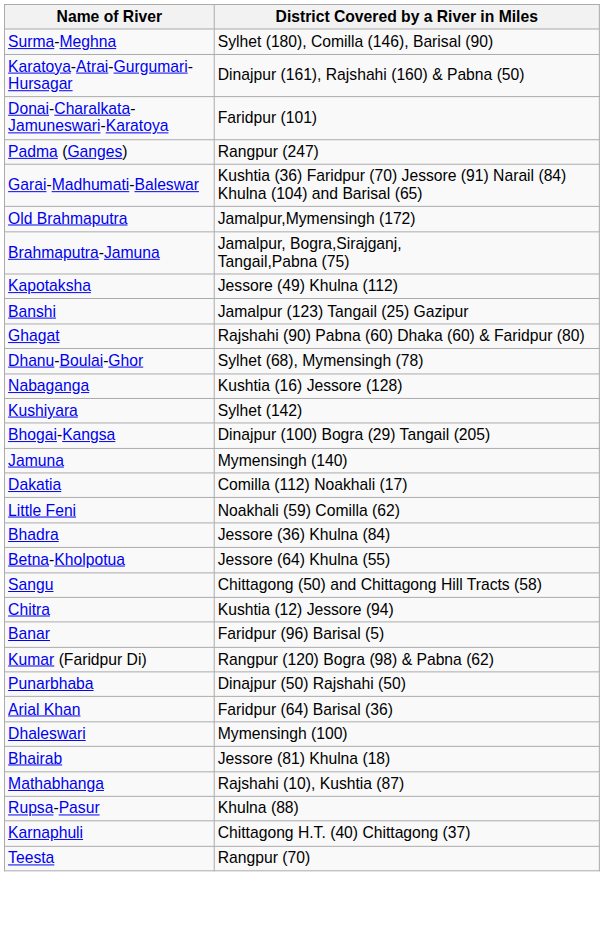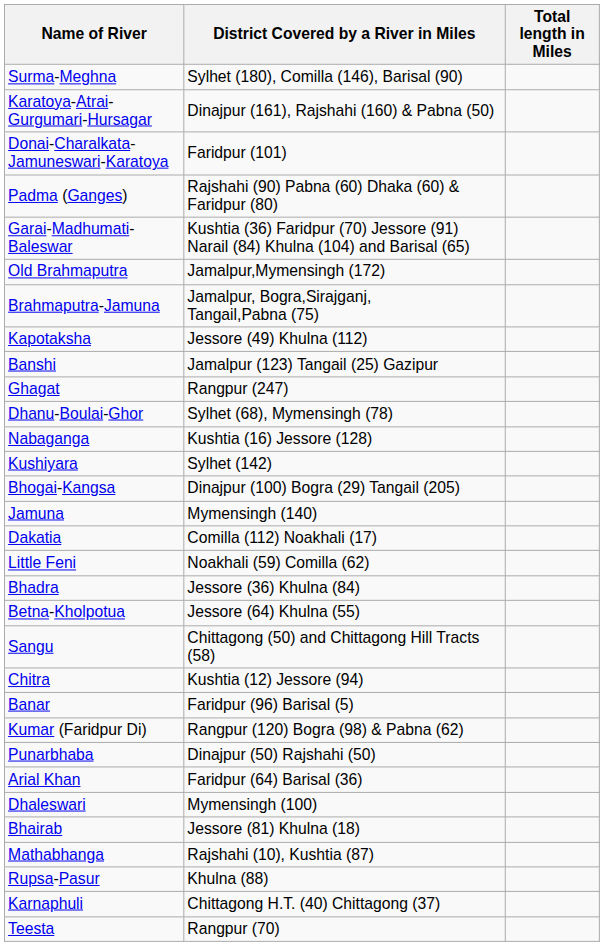 <table class="wikitable">
 <tr>
 <th>Name of River</th>
 <th>District Covered by a River in Miles</th>
+<th>Total length in Miles</th>
 </tr>
 <tr>
 <td><a href='#'>Surma</a>-<a href='#'>Meghna</a></td>
 <td>Sylhet (180), Comilla (146), Barisal (90)</td>
+<td></td>
 </tr>
 <tr>
 <td><a href='#'>Karatoya</a>-<a href='#'>Atrai</a>-<a href='#'>Gurgumari</a>-<a href='#'>Hursagar</a></td>
 <td>Dinajpur (161), Rajshahi (160) & Pabna (50)</td>
+<td></td>
 </tr>
 <tr>
 <td><a href='#'>Donai</a>-<a href='#'>Charalkata</a>-<a href='#'>Jamuneswari</a>-<a href='#'>Karatoya</a></td>
 <td>Faridpur (101)</td>
+<td></td>
 </tr>
 <tr>
 <td><a href='#'>Padma</a> (<a href='#'>Ganges</a>)</td>
-<td>Rangpur (247)</td>
+<td>Rajshahi (90) Pabna (60) Dhaka (60) & Faridpur (80)</td>
+<td></td>
 </tr>
 <tr>
 <td><a href='#'>Garai</a>-<a href='#'>Madhumati</a>-<a href='#'>Baleswar</a></td>
 <td>Kushtia (36) Faridpur (70) Jessore (91) Narail (84) Khulna (104) and Barisal (65)</td>
+<td></td>
 </tr>
 <tr>
 <td><a href='#'>Old Brahmaputra</a></td>
 <td>Jamalpur,Mymensingh (172)</td>
+<td></td>
 </tr>
 <tr>
 <td><a href='#'>Brahmaputra</a>-<a href='#'>Jamuna</a></td>
 <td>Jamalpur, Bogra,Sirajganj,<br>Tangail,Pabna (75)</td>
+<td></td>
 </tr>
 <tr>
 <td><a href='#'>Kapotaksha</a></td>
 <td>Jessore (49) Khulna (112)</td>
+<td></td>
 </tr>
 <tr>
 <td><a href='#'>Banshi</a></td>
 <td>Jamalpur (123) Tangail (25) Gazipur</td>
+<td></td>
 </tr>
 <tr>
 <td><a href='#'>Ghagat</a></td>
-<td>Rajshahi (90) Pabna (60) Dhaka (60) & Faridpur (80)</td>
+<td>Rangpur (247)</td>
+<td></td>
 </tr>
 <tr>
 <td><a href='#'>Dhanu</a>-<a href='#'>Boulai</a>-<a href='#'>Ghor</a></td>
 <td>Sylhet (68), Mymensingh (78)</td>
+<td></td>
 </tr>
 <tr>
 <td><a href='#'>Nabaganga</a></td>
 <td>Kushtia (16) Jessore (128)</td>
+<td></td>
 </tr>
 <tr>
 <td><a href='#'>Kushiyara</a></td>
 <td>Sylhet (142)</td>
+<td></td>
 </tr>
 <tr>
 <td><a href='#'>Bhogai</a>-<a href='#'>Kangsa</a></td>
 <td>Dinajpur (100) Bogra (29) Tangail (205)</td>
+<td></td>
 </tr>
 <tr>
 <td><a href='#'>Jamuna</a></td>
 <td>Mymensingh (140)</td>
+<td></td>
 </tr>
 <tr>
 <td><a href='#'>Dakatia</a></td>
 <td>Comilla (112) Noakhali (17)</td>
+<td></td>
 </tr>
 <tr>
 <td><a href='#'>Little Feni</a></td>
 <td>Noakhali (59) Comilla (62)</td>
+<td></td>
 </tr>
 <tr>
 <td><a href='#'>Bhadra</a></td>
 <td>Jessore (36) Khulna (84)</td>
+<td></td>
 </tr>
 <tr>
 <td><a href='#'>Betna</a>-<a href='#'>Kholpotua</a></td>
 <td>Jessore (64) Khulna (55)</td>
+<td></td>
 </tr>
 <tr>
 <td><a href='#'>Sangu</a></td>
 <td>Chittagong (50) and Chittagong Hill Tracts (58)</td>
+<td></td>
 </tr>
 <tr>
 <td><a href='#'>Chitra</a></td>
 <td>Kushtia (12) Jessore (94)</td>
+<td></td>
 </tr>
 <tr>
 <td><a href='#'>Banar</a></td>
 <td>Faridpur (96) Barisal (5)</td>
+<td></td>
 </tr>
 <tr>
 <td><a href='#'>Kumar</a> (Faridpur Di)</td>
 <td>Rangpur (120) Bogra (98) & Pabna (62)</td>
+<td></td>
 </tr>
 <tr>
 <td><a href='#'>Punarbhaba</a></td>
 <td>Dinajpur (50) Rajshahi (50)</td>
+<td></td>
 </tr>
 <tr>
 <td><a href='#'>Arial Khan</a></td>
 <td>Faridpur (64) Barisal (36)</td>
+<td></td>
 </tr>
 <tr>
 <td><a href='#'>Dhaleswari</a></td>
 <td>Mymensingh (100)</td>
+<td></td>
 </tr>
 <tr>
 <td><a href='#'>Bhairab</a></td>
 <td>Jessore (81) Khulna (18)</td>
+<td></td>
 </tr>
 <tr>
 <td><a href='#'>Mathabhanga</a></td>
 <td>Rajshahi (10), Kushtia (87)</td>
+<td></td>
 </tr>
 <tr>
 <td><a href='#'>Rupsa</a>-<a href='#'>Pasur</a></td>
 <td>Khulna (88)</td>
+<td></td>
 </tr>
 <tr>
 <td><a href='#'>Karnaphuli</a></td>
 <td>Chittagong H.T. (40) Chittagong (37)</td>
+<td></td>
 </tr>
 <tr>
 <td><a href='#'>Teesta</a></td>
 <td>Rangpur (70)</td>
+<td></td>
 </tr>
 </table>
